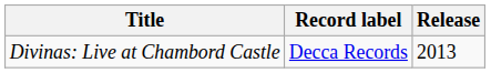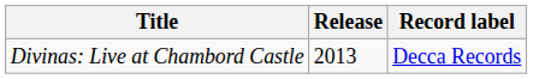 <table class="wikitable">
 <tr>
 <th>Title</th>
+<th>Release</th>
 <th>Record label</th>
-<th>Release</th>
 </tr>
 <tr>
 <td><em>Divinas: Live at Chambord Castle</em></td>
+<td>2013</td>
 <td><a href='#'>Decca Records</a></td>
-<td>2013</td>
 </tr>
 </table>
